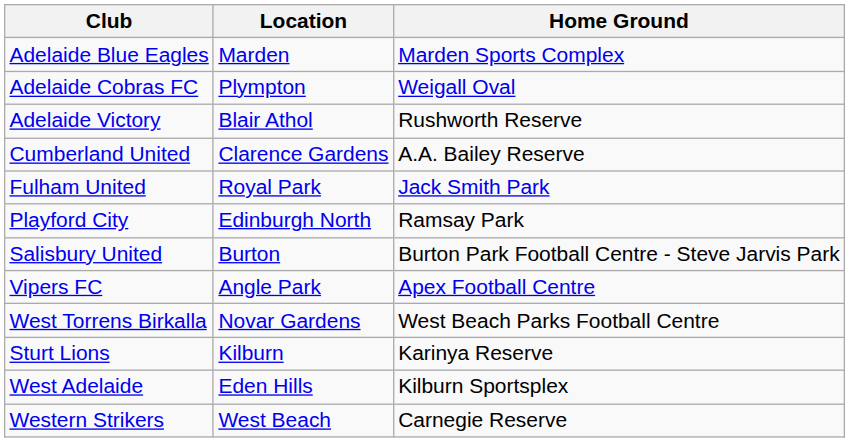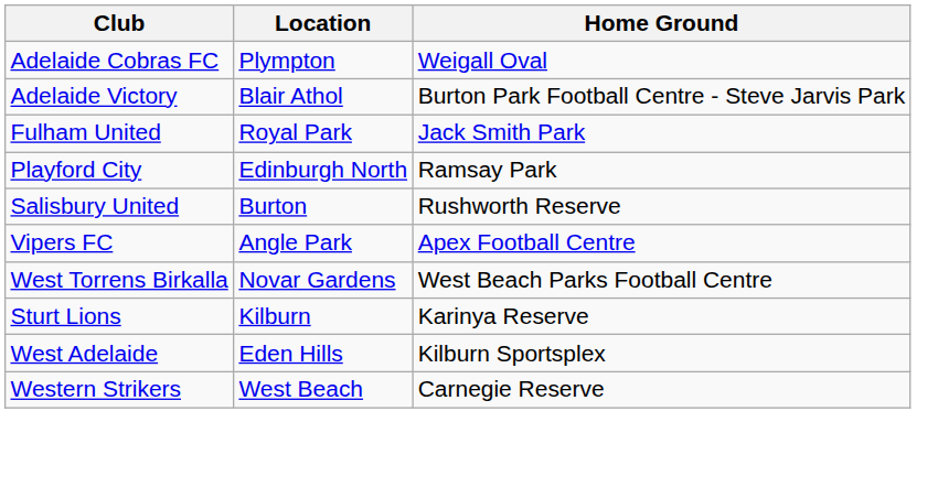 <table class="wikitable">
 <tr>
 <th>Club</th>
 <th>Location</th>
 <th>Home Ground</th>
-</tr>
-<tr>
-<td><a href='#'>Adelaide Blue Eagles</a></td>
-<td><a href='#'>Marden</a></td>
-<td><a href='#'>Marden Sports Complex</a></td>
 </tr>
 <tr>
 <td><a href='#'>Adelaide Cobras FC</a></td>
 <td><a href='#'> Plympton</a></td>
 <td><a href='#'>Weigall Oval</a></td>
 </tr>
 <tr>
 <td><a href='#'>Adelaide Victory</a></td>
 <td><a href='#'> Blair Athol</a></td>
-<td>Rushworth Reserve</td>
-</tr>
-<tr>
-<td><a href='#'> Cumberland United</a></td>
-<td><a href='#'> Clarence Gardens</a></td>
-<td>A.A. Bailey Reserve</td>
+<td>Burton Park Football Centre - Steve Jarvis Park</td>
 </tr>
 <tr>
 <td><a href='#'> Fulham United</a></td>
 <td><a href='#'> Royal Park</a></td>
 <td><a href='#'>Jack Smith Park</a></td>
 </tr>
 <tr>
 <td><a href='#'> Playford City</a></td>
 <td><a href='#'> Edinburgh North</a></td>
 <td>Ramsay Park</td>
 </tr>
 <tr>
 <td><a href='#'> Salisbury United</a></td>
 <td><a href='#'> Burton</a></td>
-<td>Burton Park Football Centre - Steve Jarvis Park</td>
+<td>Rushworth Reserve</td>
 </tr>
 <tr>
 <td><a href='#'> Vipers FC</a></td>
 <td><a href='#'> Angle Park</a></td>
 <td><a href='#'> Apex Football Centre</a></td>
 </tr>
 <tr>
 <td><a href='#'> West Torrens Birkalla</a></td>
 <td><a href='#'>Novar Gardens</a></td>
 <td>West Beach Parks Football Centre</td>
 </tr>
 <tr>
 <td><a href='#'> Sturt Lions</a></td>
 <td><a href='#'>Kilburn</a></td>
 <td>Karinya Reserve</td>
 </tr>
 <tr>
 <td><a href='#'> West Adelaide</a></td>
 <td><a href='#'> Eden Hills</a></td>
 <td>Kilburn Sportsplex</td>
 </tr>
 <tr>
 <td><a href='#'>Western Strikers</a></td>
 <td><a href='#'> West Beach</a></td>
 <td>Carnegie Reserve</td>
 </tr>
 </table>
